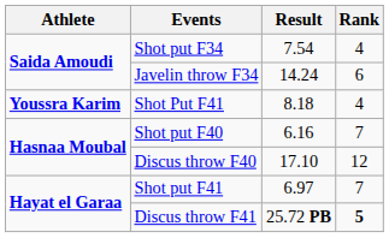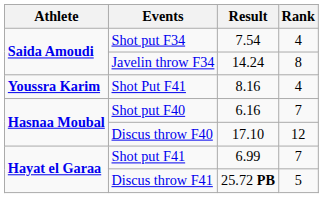 <table class=wikitable style="font-size:90%">
 <tr>
 <th>Athlete</th>
 <th>Events</th>
 <th>Result</th>
 <th>Rank</th>
 </tr>
 <tr align=center>
 <td align=left  rowspan="2"><strong><a href='#'>Saida Amoudi</a></strong></td>
 <td align=left><a href='#'>Shot put F34</a></td>
 <td>7.54</td>
 <td>4</td>
 </tr>
 <tr align=center>
 <td align=left><a href='#'>Javelin throw F34</a></td>
 <td>14.24</td>
-<td>6</td>
+<td>8</td>
 </tr>
 <tr align=center>
 <td align=left><strong><a href='#'>Youssra Karim</a></strong></td>
 <td align=left><a href='#'>Shot Put F41</a></td>
-<td>8.18</td>
+<td>8.16</td>
 <td>4</td>
 </tr>
 <tr align=center>
 <td align=left  rowspan="2"><strong><a href='#'>Hasnaa Moubal</a></strong></td>
 <td align=left><a href='#'>Shot put F40</a></td>
 <td>6.16</td>
 <td>7</td>
 </tr>
 <tr align=center>
 <td align=left><a href='#'>Discus throw F40</a></td>
 <td>17.10</td>
 <td>12</td>
 </tr>
 <tr align=center>
 <td align=left  rowspan="2"><strong><a href='#'>Hayat el Garaa</a></strong></td>
 <td align=left><a href='#'>Shot put F41</a></td>
-<td>6.97</td>
+<td>6.99</td>
 <td>7</td>
 </tr>
 <tr align=center>
 <td align=left><a href='#'>Discus throw F41</a></td>
 <td>25.72 <strong>PB</strong></td>
-<td><strong>5</strong></td>
+<td>5</td>
 </tr>
 </table>
